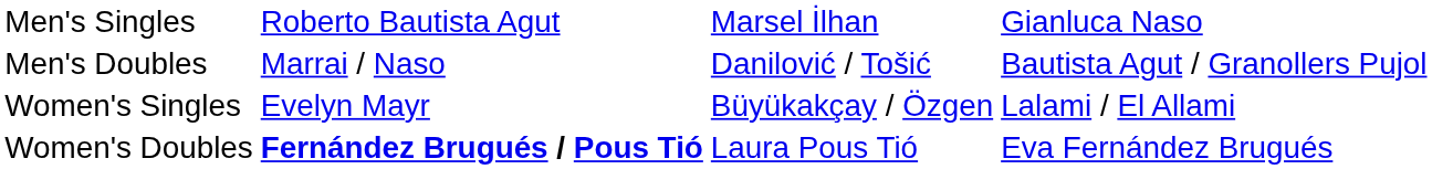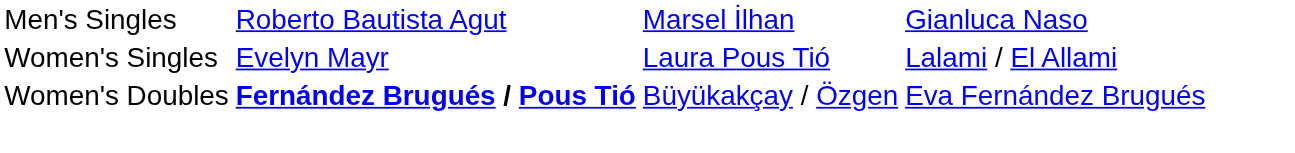 <table>
 <tr>
 <td>Men's Singles</td>
 <td> <a href='#'>Roberto Bautista Agut</a></td>
 <td> <a href='#'>Marsel İlhan</a></td>
 <td> <a href='#'>Gianluca Naso</a></td>
 </tr>
 <tr>
-<td>Men's Doubles</td>
-<td> <a href='#'>Marrai</a> / <a href='#'>Naso</a></td>
-<td> <a href='#'>Danilović</a> / <a href='#'>Tošić</a></td>
-<td> <a href='#'>Bautista Agut</a> / <a href='#'>Granollers Pujol</a></td>
-</tr>
-<tr>
 <td>Women's Singles</td>
 <td> <a href='#'>Evelyn Mayr</a></td>
-<td> <a href='#'>Büyükakçay</a> / <a href='#'>Özgen</a></td>
+<td> <a href='#'>Laura Pous Tió</a></td>
 <td> <a href='#'>Lalami</a> / <a href='#'>El Allami</a></td>
 </tr>
 <tr>
 <td>Women's Doubles</td>
 <td><strong> <a href='#'>Fernández Brugués</a> / <a href='#'>Pous Tió</a></strong></td>
-<td> <a href='#'>Laura Pous Tió</a></td>
+<td> <a href='#'>Büyükakçay</a> / <a href='#'>Özgen</a></td>
 <td> <a href='#'>Eva Fernández Brugués</a></td>
 </tr>
 </table>
